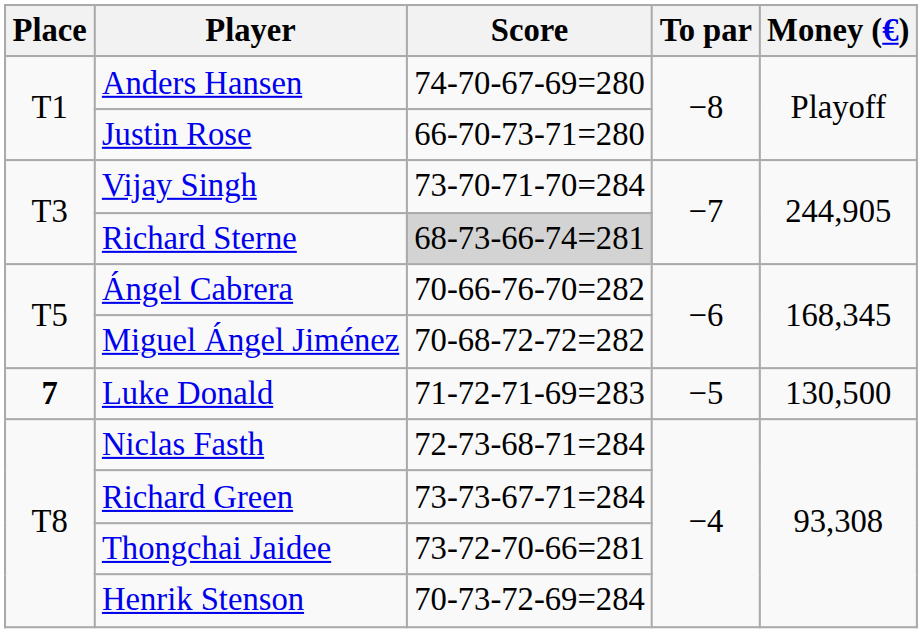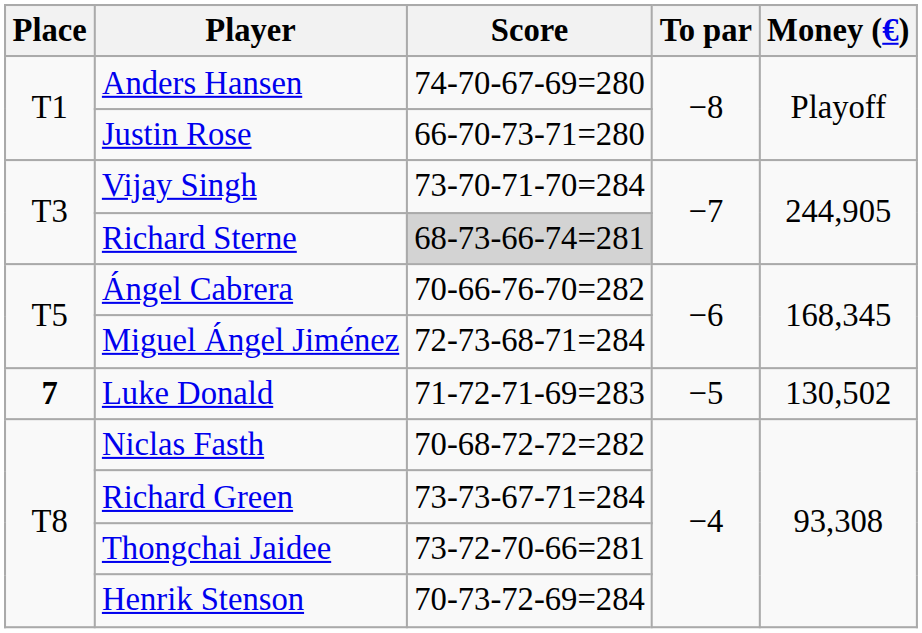 <table class="wikitable">
 <tr>
 <th>Place</th>
 <th>Player</th>
 <th>Score</th>
 <th>To par</th>
 <th>Money (<a href='#'>€</a>)</th>
 </tr>
 <tr>
 <td rowspan="2" align=center>T1</td>
 <td> <a href='#'>Anders Hansen</a></td>
 <td align=center>74-70-67-69=280</td>
 <td rowspan="2" align=center>−8</td>
 <td rowspan="2" align=center>Playoff</td>
 </tr>
 <tr>
 <td> <a href='#'>Justin Rose</a></td>
 <td align=center>66-70-73-71=280</td>
 </tr>
 <tr>
 <td rowspan="2" align=center>T3</td>
 <td> <a href='#'>Vijay Singh</a></td>
 <td align=center>73-70-71-70=284</td>
 <td rowspan="2" align=center>−7</td>
 <td rowspan="2" align=center>244,905</td>
 </tr>
 <tr>
 <td> <a href='#'>Richard Sterne</a></td>
 <td align=center style="background: lightgrey;">68-73-66-74=281</td>
 </tr>
 <tr>
 <td rowspan="2" align=center>T5</td>
 <td> <a href='#'>Ángel Cabrera</a></td>
 <td align=center>70-66-76-70=282</td>
 <td rowspan="2" align=center>−6</td>
 <td rowspan="2" align=center>168,345</td>
 </tr>
 <tr>
 <td> <a href='#'>Miguel Ángel Jiménez</a></td>
-<td align=center>70-68-72-72=282</td>
+<td align=center>72-73-68-71=284</td>
 </tr>
 <tr>
 <td align=center><strong>7</strong></td>
 <td> <a href='#'>Luke Donald</a></td>
 <td align=center>71-72-71-69=283</td>
 <td align=center>−5</td>
-<td align=center>130,500</td>
+<td align=center>130,502</td>
 </tr>
 <tr>
 <td rowspan="4" align=center>T8</td>
 <td> <a href='#'>Niclas Fasth</a></td>
-<td align=center>72-73-68-71=284</td>
+<td align=center>70-68-72-72=282</td>
 <td rowspan="4" align=center>−4</td>
 <td rowspan="4" align=center>93,308</td>
 </tr>
 <tr>
 <td> <a href='#'>Richard Green</a></td>
 <td align=center>73-73-67-71=284</td>
 </tr>
 <tr>
 <td> <a href='#'>Thongchai Jaidee</a></td>
 <td align=center>73-72-70-66=281</td>
 </tr>
 <tr>
 <td> <a href='#'>Henrik Stenson</a></td>
 <td align=center>70-73-72-69=284</td>
 </tr>
 </table>
